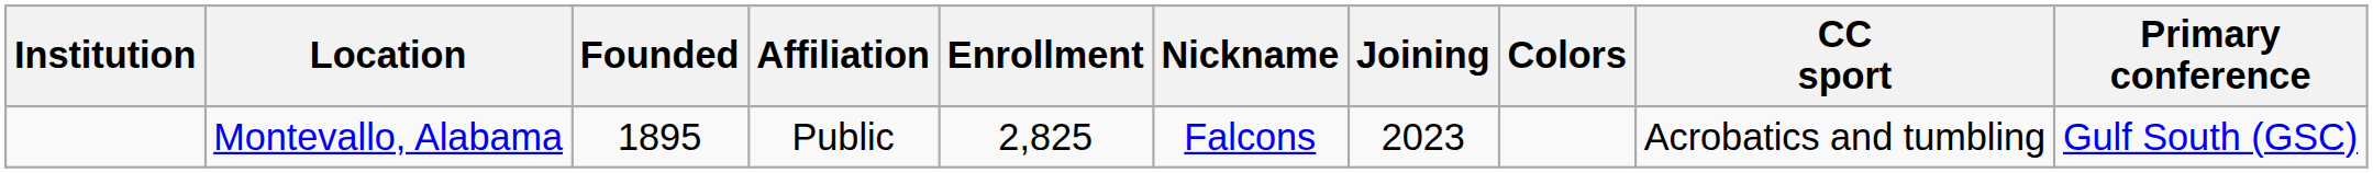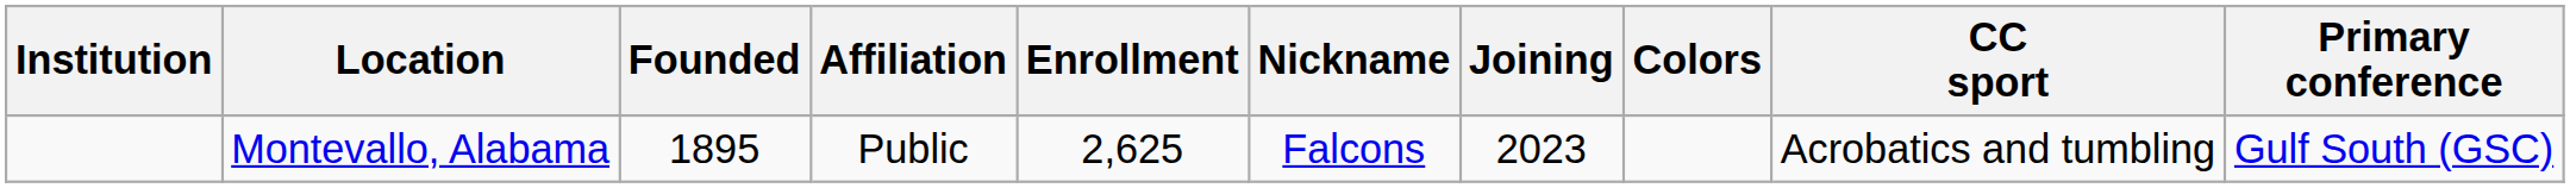 <table class="wikitable sortable" style="text-align:center">
 <tr>
 <th>Institution</th>
 <th>Location</th>
 <th>Founded</th>
 <th>Affiliation</th>
 <th>Enrollment</th>
 <th>Nickname</th>
 <th>Joining</th>
 <th class="unsortable">Colors</th>
 <th>CC<br>sport</th>
 <th>Primary<br>conference</th>
 </tr>
 <tr>
 <td><strong></strong></td>
 <td><a href='#'>Montevallo, Alabama</a></td>
 <td>1895</td>
 <td>Public</td>
-<td>2,825</td>
+<td>2,625</td>
 <td><a href='#'>Falcons</a></td>
 <td>2023</td>
 <td> </td>
 <td>Acrobatics and tumbling</td>
 <td><a href='#'>Gulf South (GSC)</a></td>
 </tr>
 </table>
